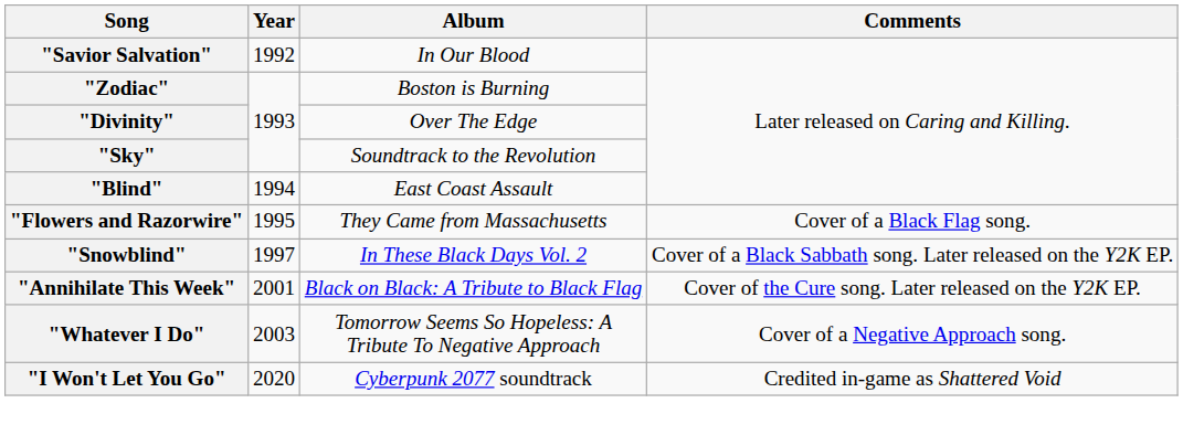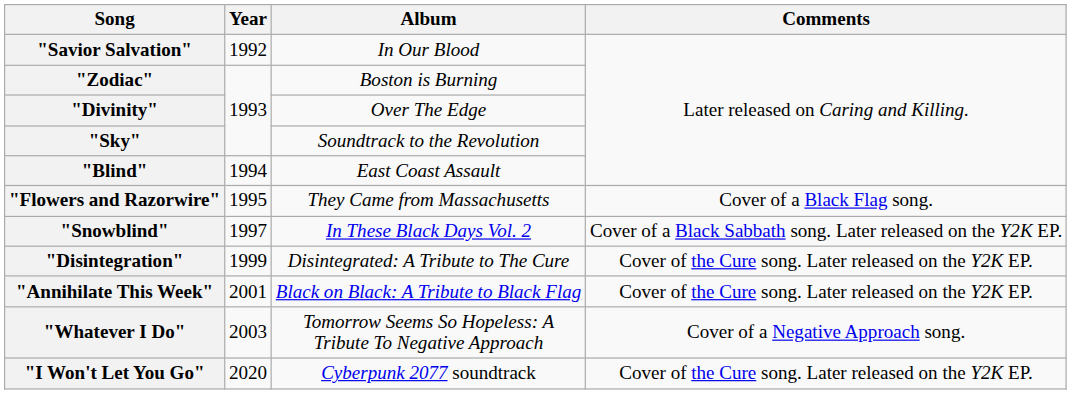 <table class="wikitable plainrowheaders" style="text-align:center;">
 <tr>
 <th>Song</th>
 <th>Year</th>
 <th>Album</th>
 <th>Comments</th>
 </tr>
 <tr>
 <th scope="row">"Savior Salvation"</th>
 <td>1992</td>
 <td><em>In Our Blood</em></td>
 <td rowspan="5">Later released on <em>Caring and Killing.</em></td>
 </tr>
 <tr>
 <th scope="row">"Zodiac"</th>
 <td rowspan="3">1993</td>
 <td><em>Boston is Burning</em></td>
 </tr>
 <tr>
 <th scope="row">"Divinity"</th>
 <td><em>Over The Edge</em></td>
 </tr>
 <tr>
 <th scope="row">"Sky"</th>
 <td><em>Soundtrack to the Revolution</em></td>
 </tr>
 <tr>
 <th scope="row">"Blind"</th>
 <td>1994</td>
 <td><em>East Coast Assault</em></td>
 </tr>
 <tr>
 <th scope="row">"Flowers and Razorwire"</th>
 <td>1995</td>
 <td><em>They Came from Massachusetts</em></td>
 <td>Cover of a <a href='#'>Black Flag</a> song.</td>
 </tr>
 <tr>
 <th scope="row">"Snowblind"</th>
 <td>1997</td>
 <td><em><a href='#'>In These Black Days Vol. 2</a></em></td>
 <td>Cover of a <a href='#'>Black Sabbath</a> song. Later released on the <em>Y2K</em> EP.</td>
 </tr>
 <tr>
+<th scope="row">"Disintegration"</th>
+<td>1999</td>
+<td><em>Disintegrated: A Tribute to The Cure</em></td>
+<td>Cover of <a href='#'>the Cure</a> song. Later released on the <em>Y2K</em> EP.</td>
+</tr>
+<tr>
 <th scope="row">"Annihilate This Week"</th>
 <td>2001</td>
 <td><em><a href='#'>Black on Black: A Tribute to Black Flag</a></em></td>
 <td>Cover of <a href='#'>the Cure</a> song. Later released on the <em>Y2K</em> EP.</td>
 </tr>
 <tr>
 <th scope="row">"Whatever I Do"</th>
 <td>2003</td>
 <td><em>Tomorrow Seems So Hopeless: A<br>Tribute To Negative Approach</em></td>
 <td>Cover of a <a href='#'>Negative Approach</a> song.</td>
 </tr>
 <tr>
 <th scope="row">"I Won't Let You Go"</th>
 <td>2020</td>
 <td><em><a href='#'>Cyberpunk 2077</a></em> soundtrack</td>
-<td>Credited in-game as <em>Shattered Void</em></td>
+<td>Cover of <a href='#'>the Cure</a> song. Later released on the <em>Y2K</em> EP.</td>
 </tr>
 </table>
